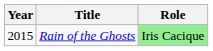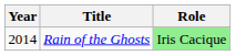 <table class="wikitable sortable">
 <tr>
 <th>Year</th>
 <th>Title</th>
 <th>Role</th>
 </tr>
 <tr>
-<td>2015</td>
+<td>2014</td>
 <td><em><a href='#'>Rain of the Ghosts</a></em></td>
 <td style="background: lightgreen;">Iris Cacique</td>
 </tr>
 </table>
